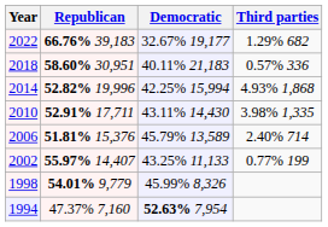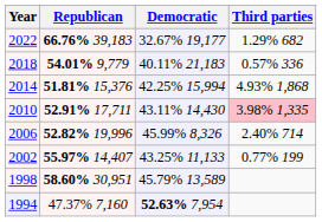 <table class="wikitable" style="font-size:95%;">
 <tr bgcolor=lightgrey>
 <th>Year</th>
 <th><a href='#'>Republican</a></th>
 <th><a href='#'>Democratic</a></th>
 <th><a href='#'>Third parties</a></th>
 </tr>
 <tr>
 <td align="center" bgcolor="#fff3f3"><a href='#'>2022</a></td>
 <td align="center" bgcolor="#fff3f3"><strong>66.76%</strong> <em>39,183</em></td>
 <td align="center" bgcolor="#f0f0ff">32.67% <em>19,177</em></td>
 <td align="center">1.29% <em>682</em></td>
 </tr>
 <tr>
 <td align="center" bgcolor="#fff3f3"><a href='#'>2018</a></td>
-<td align="center" bgcolor="#fff3f3"><strong>58.60%</strong> <em>30,951</em></td>
+<td align="center" bgcolor="#fff3f3"><strong>54.01%</strong> <em>9,779</em></td>
 <td align="center" bgcolor="#f0f0ff">40.11% <em>21,183</em></td>
 <td align="center">0.57% <em>336</em></td>
 </tr>
 <tr>
 <td align="center" bgcolor="#fff3f3"><a href='#'>2014</a></td>
-<td align="center" bgcolor="#fff3f3"><strong>52.82%</strong> <em>19,996</em></td>
+<td align="center" bgcolor="#fff3f3"><strong>51.81%</strong> <em>15,376</em></td>
 <td align="center" bgcolor="#f0f0ff">42.25% <em>15,994</em></td>
 <td align="center">4.93% <em>1,868</em></td>
 </tr>
 <tr>
 <td align="center" bgcolor="#fff3f3"><a href='#'>2010</a></td>
 <td align="center" bgcolor="#fff3f3"><strong>52.91%</strong> <em>17,711</em></td>
 <td align="center" bgcolor="#f0f0ff">43.11% <em>14,430</em></td>
-<td align="center">3.98% <em>1,335</em></td>
+<td align="center" style="background: pink;">3.98% <em>1,335</em></td>
 </tr>
 <tr>
 <td align="center" bgcolor="#fff3f3"><a href='#'>2006</a></td>
-<td align="center" bgcolor="#fff3f3"><strong>51.81%</strong> <em>15,376</em></td>
-<td align="center" bgcolor="#f0f0ff">45.79% <em>13,589</em></td>
+<td align="center" bgcolor="#fff3f3"><strong>52.82%</strong> <em>19,996</em></td>
+<td align="center" bgcolor="#f0f0ff">45.99% <em>8,326</em></td>
 <td align="center">2.40% <em>714</em></td>
 </tr>
 <tr>
 <td align="center" bgcolor="#fff3f3"><a href='#'>2002</a></td>
 <td align="center" bgcolor="#fff3f3"><strong>55.97%</strong> <em>14,407</em></td>
 <td align="center" bgcolor="#f0f0ff">43.25% <em>11,133</em></td>
 <td align="center">0.77% <em>199</em></td>
 </tr>
 <tr>
 <td align="center" bgcolor="#fff3f3"><a href='#'>1998</a></td>
-<td align="center" bgcolor="#fff3f3"><strong>54.01%</strong> <em>9,779</em></td>
-<td align="center" bgcolor="#f0f0ff">45.99% <em>8,326</em></td>
+<td align="center" bgcolor="#fff3f3"><strong>58.60%</strong> <em>30,951</em></td>
+<td align="center" bgcolor="#f0f0ff">45.79% <em>13,589</em></td>
 <td align="center"></td>
 </tr>
 <tr>
 <td align="center" bgcolor="#f0f0ff"><a href='#'>1994</a></td>
 <td align="center" bgcolor="#fff3f3">47.37% <em>7,160</em></td>
 <td align="center" bgcolor="#f0f0ff"><strong>52.63%</strong> <em>7,954</em></td>
 <td align="center"></td>
 </tr>
 </table>
